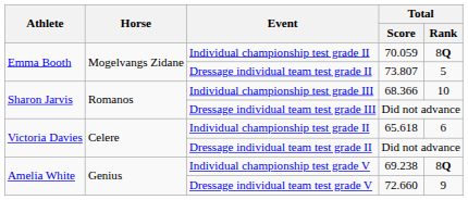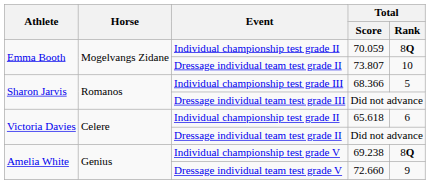 <table class=wikitable>
 <tr>
 <th rowspan="2">Athlete</th>
 <th rowspan="2">Horse</th>
 <th rowspan="2">Event</th>
 <th colspan="2">Total</th>
 </tr>
 <tr>
 <th>Score</th>
 <th>Rank</th>
 </tr>
 <tr>
 <td rowspan="2"><a href='#'>Emma Booth</a></td>
 <td rowspan="2">Mogelvangs Zidane</td>
 <td><a href='#'>Individual championship test grade II</a></td>
 <td align="center">70.059</td>
 <td align="center">8<strong>Q</strong></td>
 </tr>
 <tr>
 <td><a href='#'>Dressage individual team test grade II</a></td>
 <td align="center">73.807</td>
-<td align="center">5</td>
+<td align="center">10</td>
 </tr>
 <tr>
 <td rowspan="2"><a href='#'>Sharon Jarvis</a></td>
 <td rowspan="2">Romanos</td>
 <td><a href='#'>Individual championship test grade III</a></td>
 <td align="center">68.366</td>
-<td align="center">10</td>
+<td align="center">5</td>
 </tr>
 <tr>
 <td><a href='#'>Dressage individual team test grade III</a></td>
 <td align="center" colspan=2>Did not advance</td>
 </tr>
 <tr>
 <td rowspan="2"><a href='#'>Victoria Davies</a></td>
 <td rowspan="2">Celere</td>
 <td><a href='#'>Individual championship test grade II</a></td>
 <td align="center">65.618</td>
 <td align="center">6</td>
 </tr>
 <tr>
 <td><a href='#'>Dressage individual team test grade II</a></td>
 <td align="center" colspan=2>Did not advance</td>
 </tr>
 <tr>
 <td rowspan="2"><a href='#'>Amelia White</a></td>
 <td rowspan="2">Genius</td>
 <td><a href='#'>Individual championship test grade V</a></td>
 <td align="center">69.238</td>
 <td align="center">8<strong>Q</strong></td>
 </tr>
 <tr>
 <td><a href='#'>Dressage individual team test grade V</a></td>
 <td align="center">72.660</td>
 <td align="center">9</td>
 </tr>
 </table>
